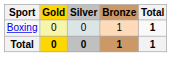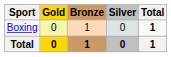 <table class="wikitable sortable"style="font-size:85%; text-align:center;">
 <tr>
 <th>Sport</th>
 <th style="background-color:gold;">Gold</th>
+<th style="background-color:#c96;">Bronze</th>
 <th style="background-color:silver;">Silver</th>
-<th style="background-color:#c96;">Bronze</th>
 <th>Total</th>
 </tr>
 <tr>
 <td align=left><a href='#'>Boxing</a></td>
 <td style="background:#F7F6A8;">0</td>
+<td style="background:#FFDAB9;">1</td>
 <td style="background:#DCE5E5;">0</td>
-<td style="background:#FFDAB9;">1</td>
 <td><strong>1</strong></td>
 </tr>
 <tr>
 <th><strong>Total</strong></th>
 <th style="background:gold;"><strong>0</strong></th>
+<th style="background:#c96;"><strong>1</strong></th>
 <th style="background:silver;"><strong>0</strong></th>
-<th style="background:#c96;"><strong>1</strong></th>
 <th><strong>1</strong></th>
 </tr>
 </table>
